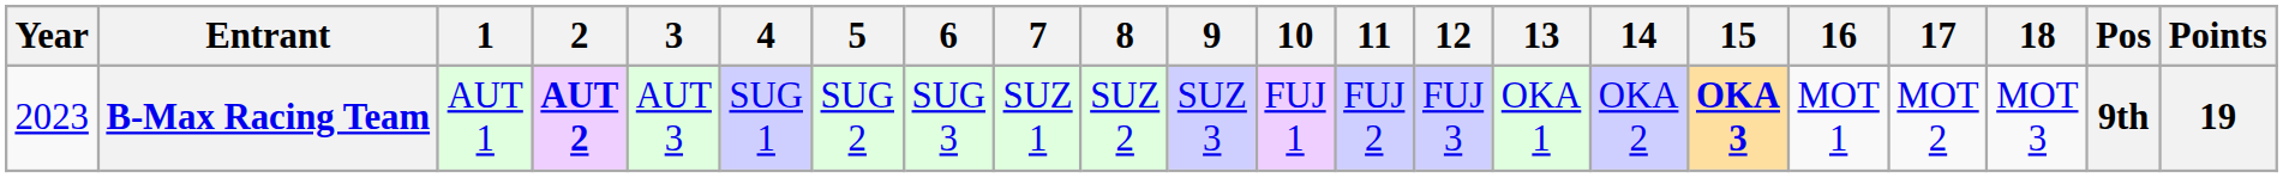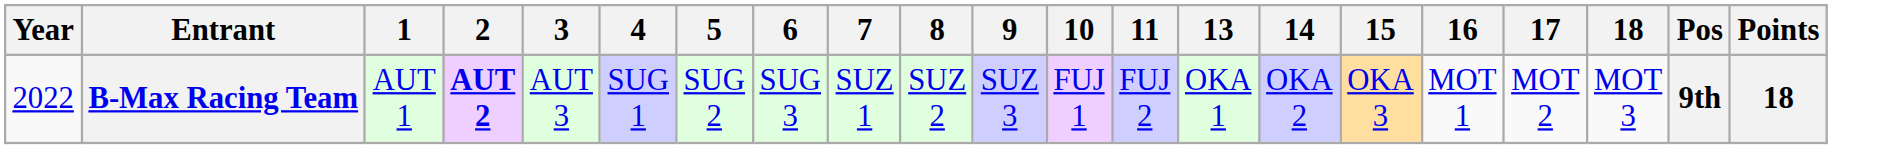 <table class="wikitable" style="text-align:center; font-size:85%">
 <tr>
 <th>Year</th>
 <th>Entrant</th>
 <th>1</th>
 <th>2</th>
 <th>3</th>
 <th>4</th>
 <th>5</th>
 <th>6</th>
 <th>7</th>
 <th>8</th>
 <th>9</th>
 <th>10</th>
 <th>11</th>
-<th>12</th>
 <th>13</th>
 <th>14</th>
 <th>15</th>
 <th>16</th>
 <th>17</th>
 <th>18</th>
 <th>Pos</th>
 <th>Points</th>
 </tr>
 <tr>
-<td><a href='#'>2023</a></td>
+<td><a href='#'>2022</a></td>
 <th nowrap><a href='#'>B-Max Racing Team</a></th>
 <td style="background:#DFFFDF;"><a href='#'>AUT<br>1</a><br></td>
 <td style="background:#EFCFFF;"><strong><a href='#'>AUT<br>2</a><br></strong></td>
 <td style="background:#DFFFDF;"><a href='#'>AUT<br>3</a><br></td>
 <td style="background:#CFCFFF;"><a href='#'>SUG<br>1</a><br></td>
 <td style="background:#DFFFDF;"><a href='#'>SUG<br>2</a><br></td>
 <td style="background:#DFFFDF;"><a href='#'>SUG<br>3</a><br></td>
 <td style="background:#DFFFDF;"><a href='#'>SUZ<br>1</a><br></td>
 <td style="background:#DFFFDF;"><a href='#'>SUZ<br>2</a><br></td>
 <td style="background:#CFCFFF;"><a href='#'>SUZ<br>3</a><br></td>
 <td style="background:#EFCFFF;"><a href='#'>FUJ<br>1</a><br></td>
 <td style="background:#CFCFFF;"><a href='#'>FUJ<br>2</a><br></td>
-<td style="background:#CFCFFF;"><a href='#'>FUJ<br>3</a><br></td>
 <td style="background:#DFFFDF;"><a href='#'>OKA<br>1</a><br></td>
 <td style="background:#CFCFFF;"><a href='#'>OKA<br>2</a><br></td>
-<td style="background:#FFDF9F;"><strong><a href='#'>OKA<br>3</a><br></strong></td>
+<td style="background:#FFDF9F;"><a href='#'>OKA<br>3</a><br></td>
 <td style="background:#;"><a href='#'>MOT<br>1</a><br></td>
 <td style="background:#;"><a href='#'>MOT<br>2</a><br></td>
 <td style="background:#;"><a href='#'>MOT<br>3</a><br></td>
 <th>9th</th>
-<th>19</th>
+<th>18</th>
 </tr>
 </table>
